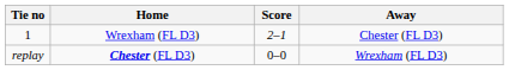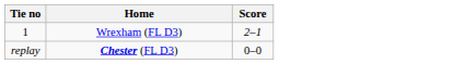 <table class="wikitable" style="text-align:center">
 <tr>
 <th width=50>Tie no</th>
 <th width=250>Home</th>
 <th width=50>Score</th>
-<th width=250>Away</th>
 </tr>
 <tr>
 <td>1</td>
 <td><a href='#'>Wrexham</a> (<a href='#'>FL D3</a>)</td>
 <td><em>2–1</em></td>
-<td><a href='#'>Chester</a> (<a href='#'>FL D3</a>)</td>
 </tr>
 <tr>
 <td><em>replay</em></td>
 <td><strong><em><a href='#'>Chester</a></em></strong> (<a href='#'>FL D3</a>)</td>
 <td>0–0</td>
-<td><em><a href='#'>Wrexham</a></em> (<a href='#'>FL D3</a>)</td>
 </tr>
 </table>
